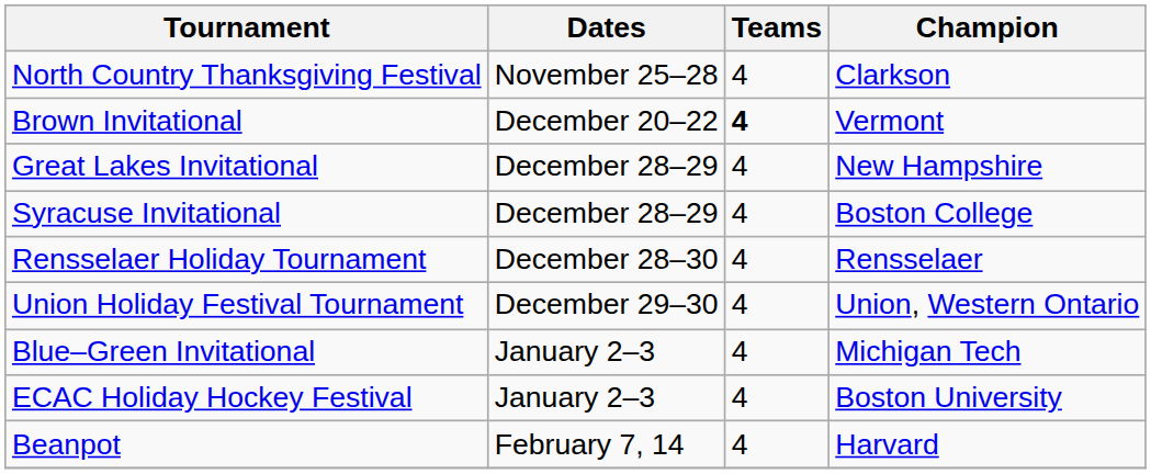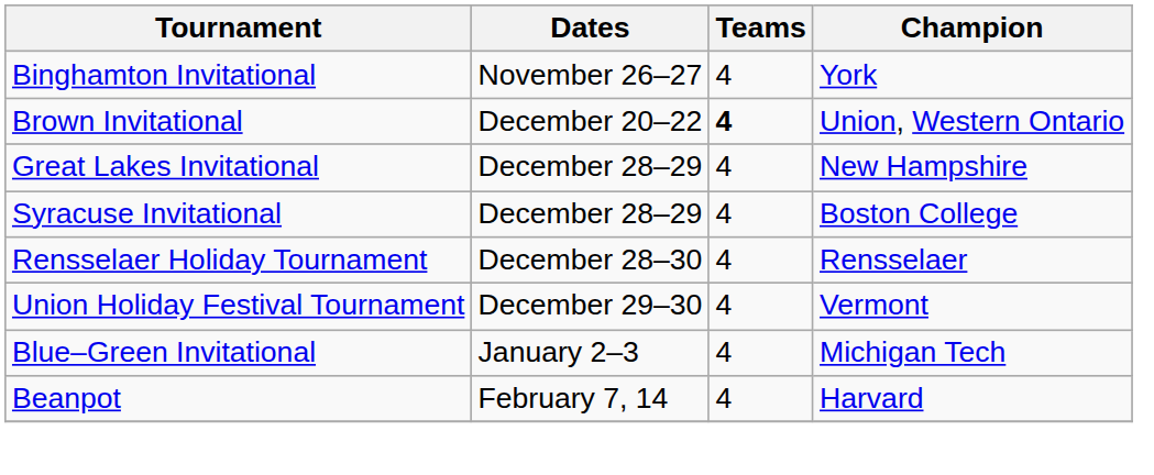 <table class="wikitable">
 <tr>
 <th>Tournament</th>
 <th>Dates</th>
 <th>Teams</th>
 <th>Champion</th>
 </tr>
 <tr>
-<td><a href='#'>North Country Thanksgiving Festival</a></td>
-<td>November 25–28</td>
+<td><a href='#'>Binghamton Invitational</a></td>
+<td>November 26–27</td>
 <td>4</td>
-<td><a href='#'>Clarkson</a></td>
+<td><a href='#'>York</a></td>
 </tr>
 <tr>
 <td><a href='#'>Brown Invitational</a></td>
 <td>December 20–22</td>
 <td><strong>4</strong></td>
-<td><a href='#'>Vermont</a></td>
+<td><a href='#'>Union</a>, <a href='#'>Western Ontario</a></td>
 </tr>
 <tr>
 <td><a href='#'>Great Lakes Invitational</a></td>
 <td>December 28–29</td>
 <td>4</td>
 <td><a href='#'>New Hampshire</a></td>
 </tr>
 <tr>
 <td><a href='#'>Syracuse Invitational</a></td>
 <td>December 28–29</td>
 <td>4</td>
 <td><a href='#'>Boston College</a></td>
 </tr>
 <tr>
 <td><a href='#'>Rensselaer Holiday Tournament</a></td>
 <td>December 28–30</td>
 <td>4</td>
 <td><a href='#'>Rensselaer</a></td>
 </tr>
 <tr>
 <td><a href='#'>Union Holiday Festival Tournament</a></td>
 <td>December 29–30</td>
 <td>4</td>
-<td><a href='#'>Union</a>, <a href='#'>Western Ontario</a></td>
+<td><a href='#'>Vermont</a></td>
 </tr>
 <tr>
 <td><a href='#'>Blue–Green Invitational</a></td>
 <td>January 2–3</td>
 <td>4</td>
 <td><a href='#'>Michigan Tech</a></td>
-</tr>
-<tr>
-<td><a href='#'>ECAC Holiday Hockey Festival</a></td>
-<td>January 2–3</td>
-<td>4</td>
-<td><a href='#'>Boston University</a></td>
 </tr>
 <tr>
 <td><a href='#'>Beanpot</a></td>
 <td>February 7, 14</td>
 <td>4</td>
 <td><a href='#'>Harvard</a></td>
 </tr>
 <tr>
 </tr>
 </table>
